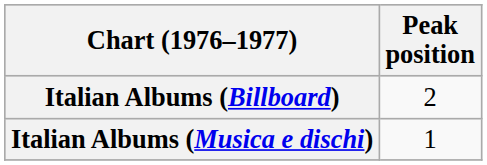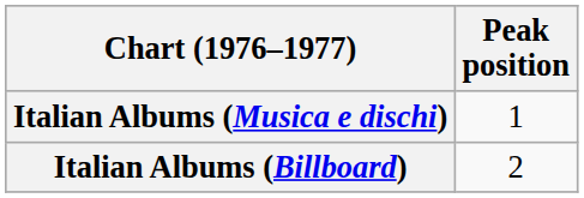 <table class="wikitable plainrowheaders" style="text-align:center">
 <tr>
 <th scope="col">Chart (1976–1977)</th>
 <th scope="col">Peak<br>position</th>
 </tr>
 <tr>
+<th scope="row">Italian Albums (<em><a href='#'>Musica e dischi</a></em>)</th>
+<td>1</td>
+</tr>
+<tr>
 <th scope="row">Italian Albums (<em><a href='#'>Billboard</a></em>)</th>
 <td>2</td>
 </tr>
-<tr>
-<th scope="row">Italian Albums (<em><a href='#'>Musica e dischi</a></em>)</th>
-<td>1</td>
-</tr>
 </table>
